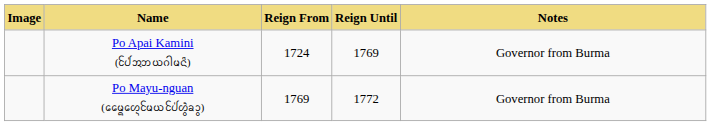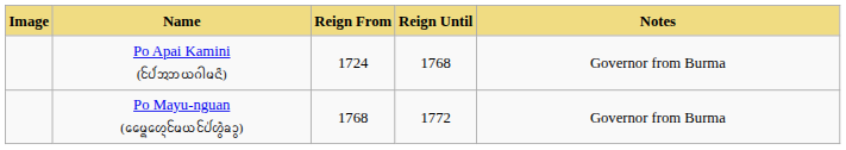 <table class="wikitable" style="text-align:center; font-size:90%; line-height:22px;">
 <tr colspan=10 style="background:#F0DC82; text-align:center">
 <td width="20"><span><strong>Image</strong></span></td>
 <td width="240"><span><strong>Name</strong></span></td>
 <td><span><strong>Reign From</strong></span></td>
 <td><span><strong>Reign Until</strong></span></td>
 <td width="340"><span><strong>Notes</strong></span></td>
 </tr>
 <tr>
 <td></td>
 <td><a href='#'>Po Apai Kamini</a><br><small>(ᨸᩰ᩵ᩋᨽᨿᨣᩤᨾᨶᩦ)</small></td>
 <td>1724</td>
-<td>1769</td>
+<td>1768</td>
 <td>Governor from Burma</td>
 </tr>
 <tr>
 <td></td>
 <td><a href='#'>Po Mayu-nguan</a><br><small>(ᨾᩯ᩠ᨦᩉᩮ᩠ᨶᨾᩰᨿᨸᩰ᩵ᩉ᩠ᩅᩫᨡᩣ᩠ᩅ)</small></td>
-<td>1769</td>
+<td>1768</td>
 <td>1772</td>
 <td>Governor from Burma</td>
 </tr>
 </table>
